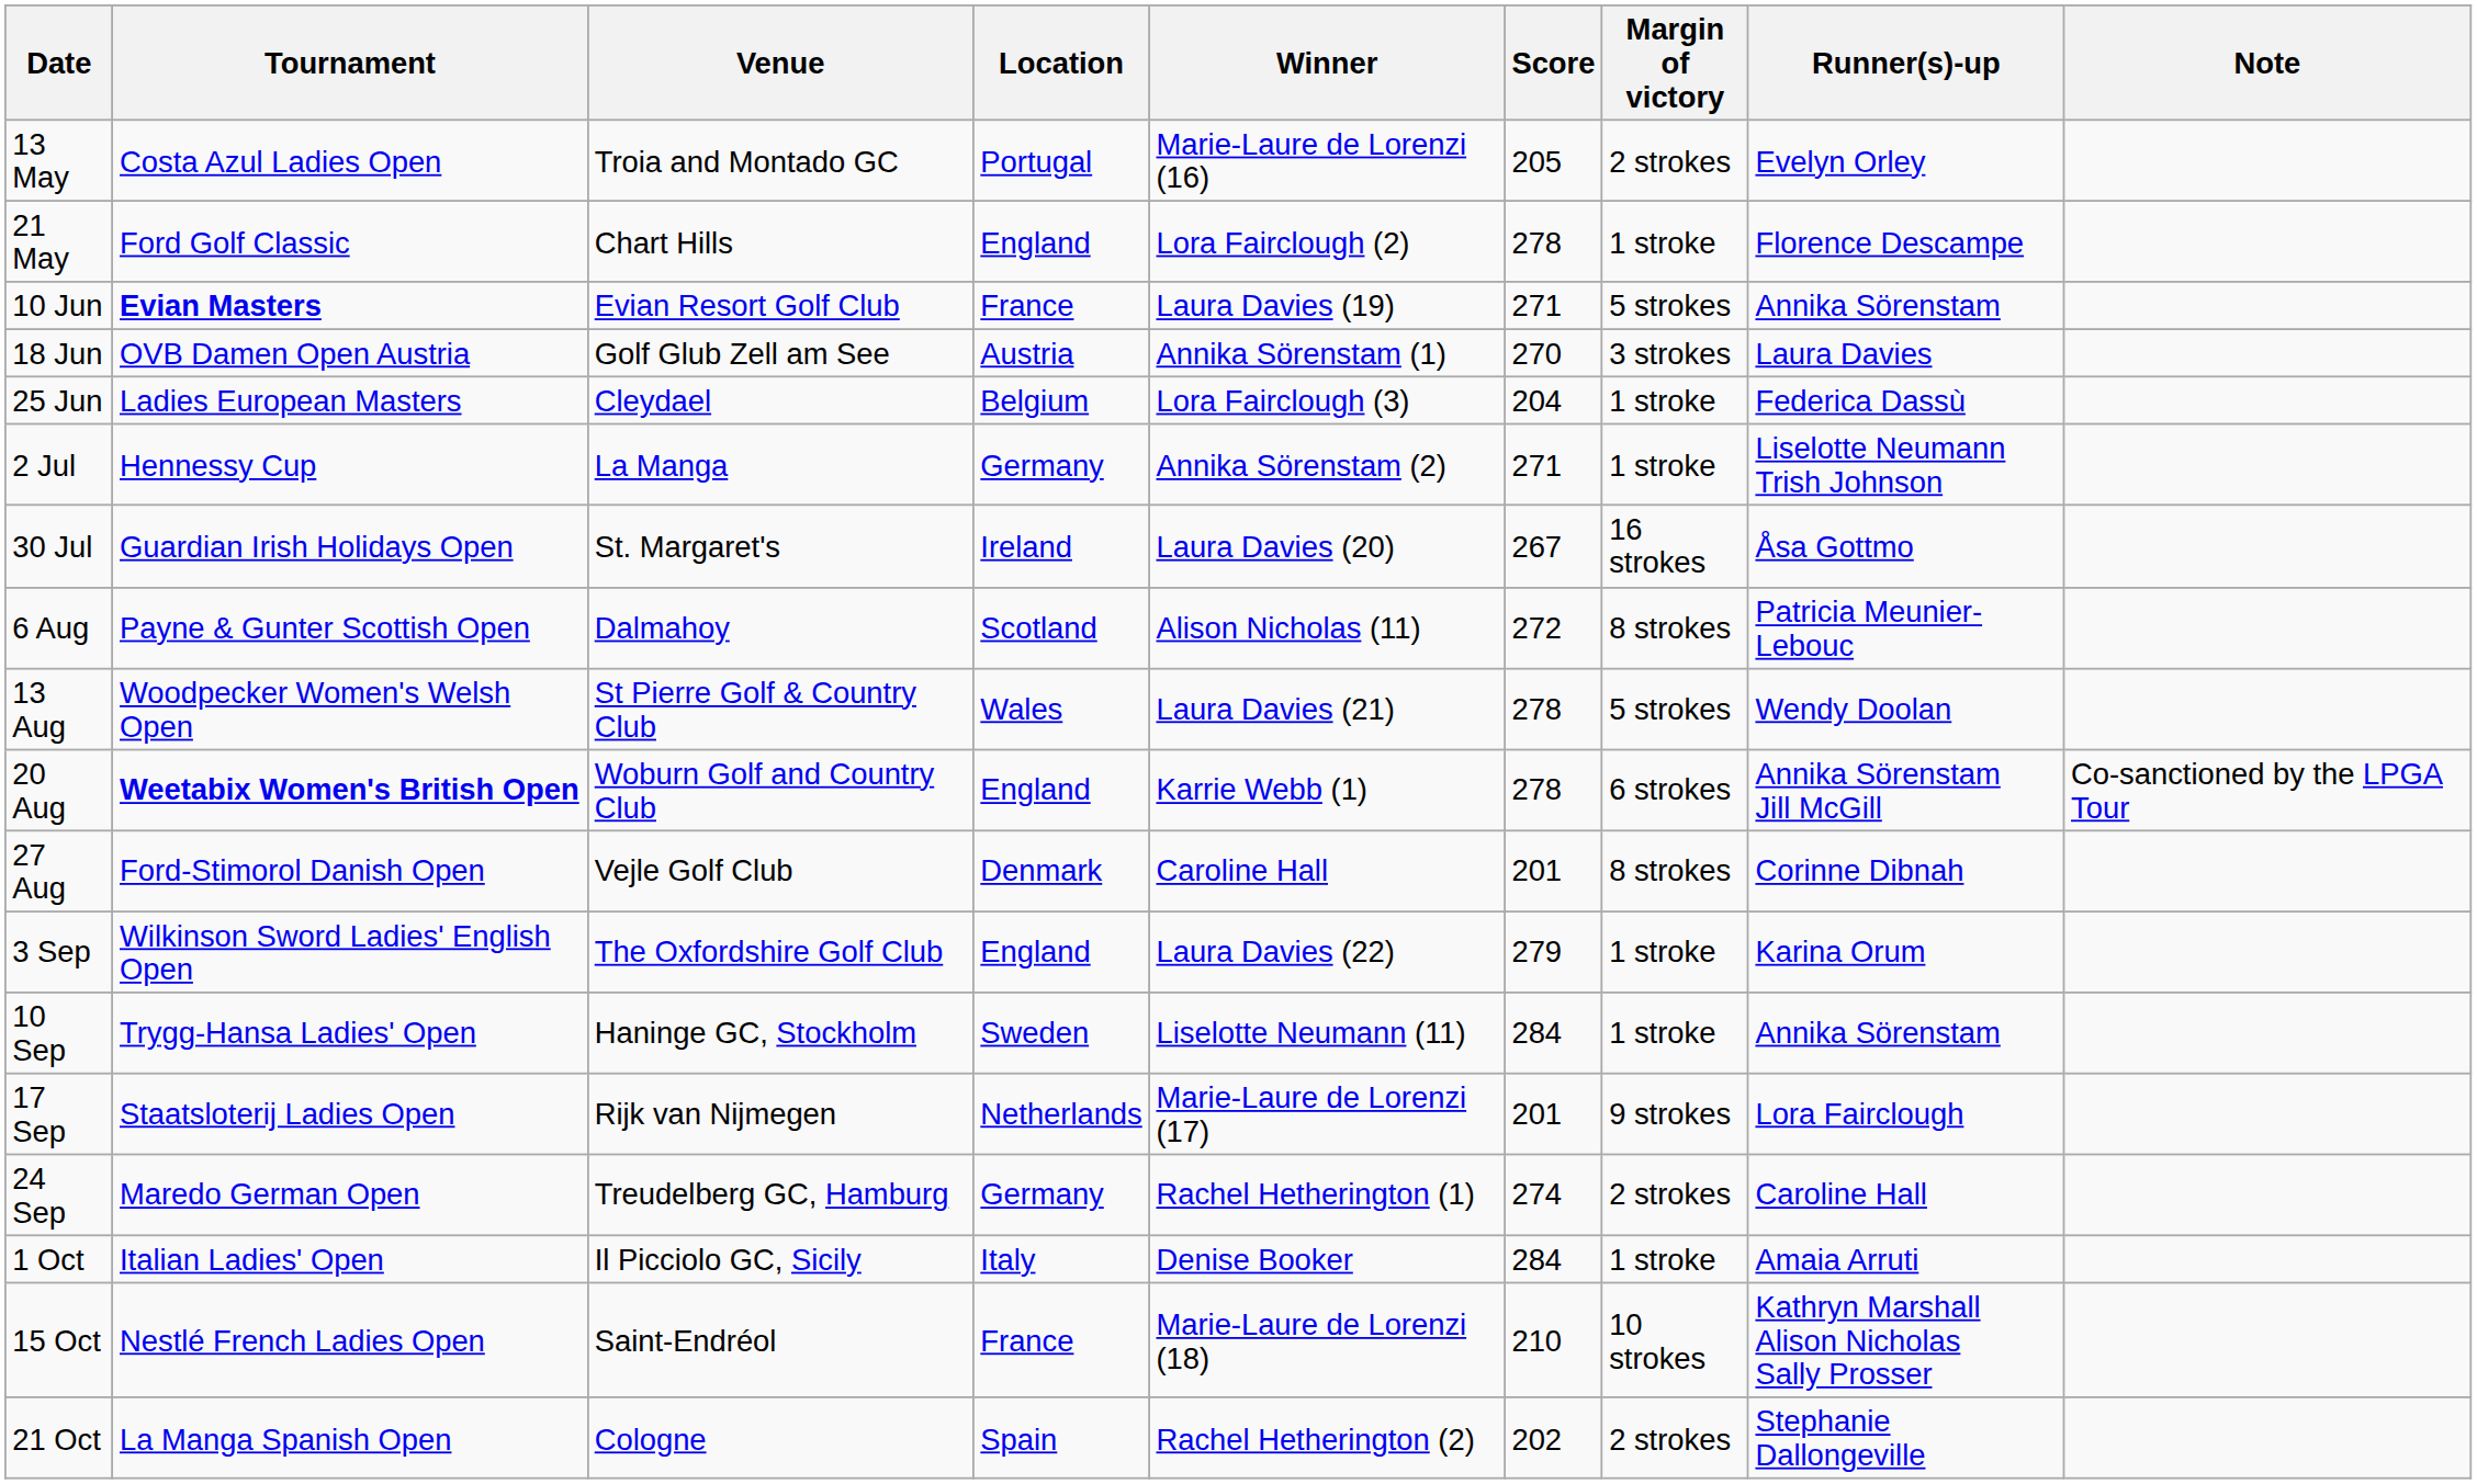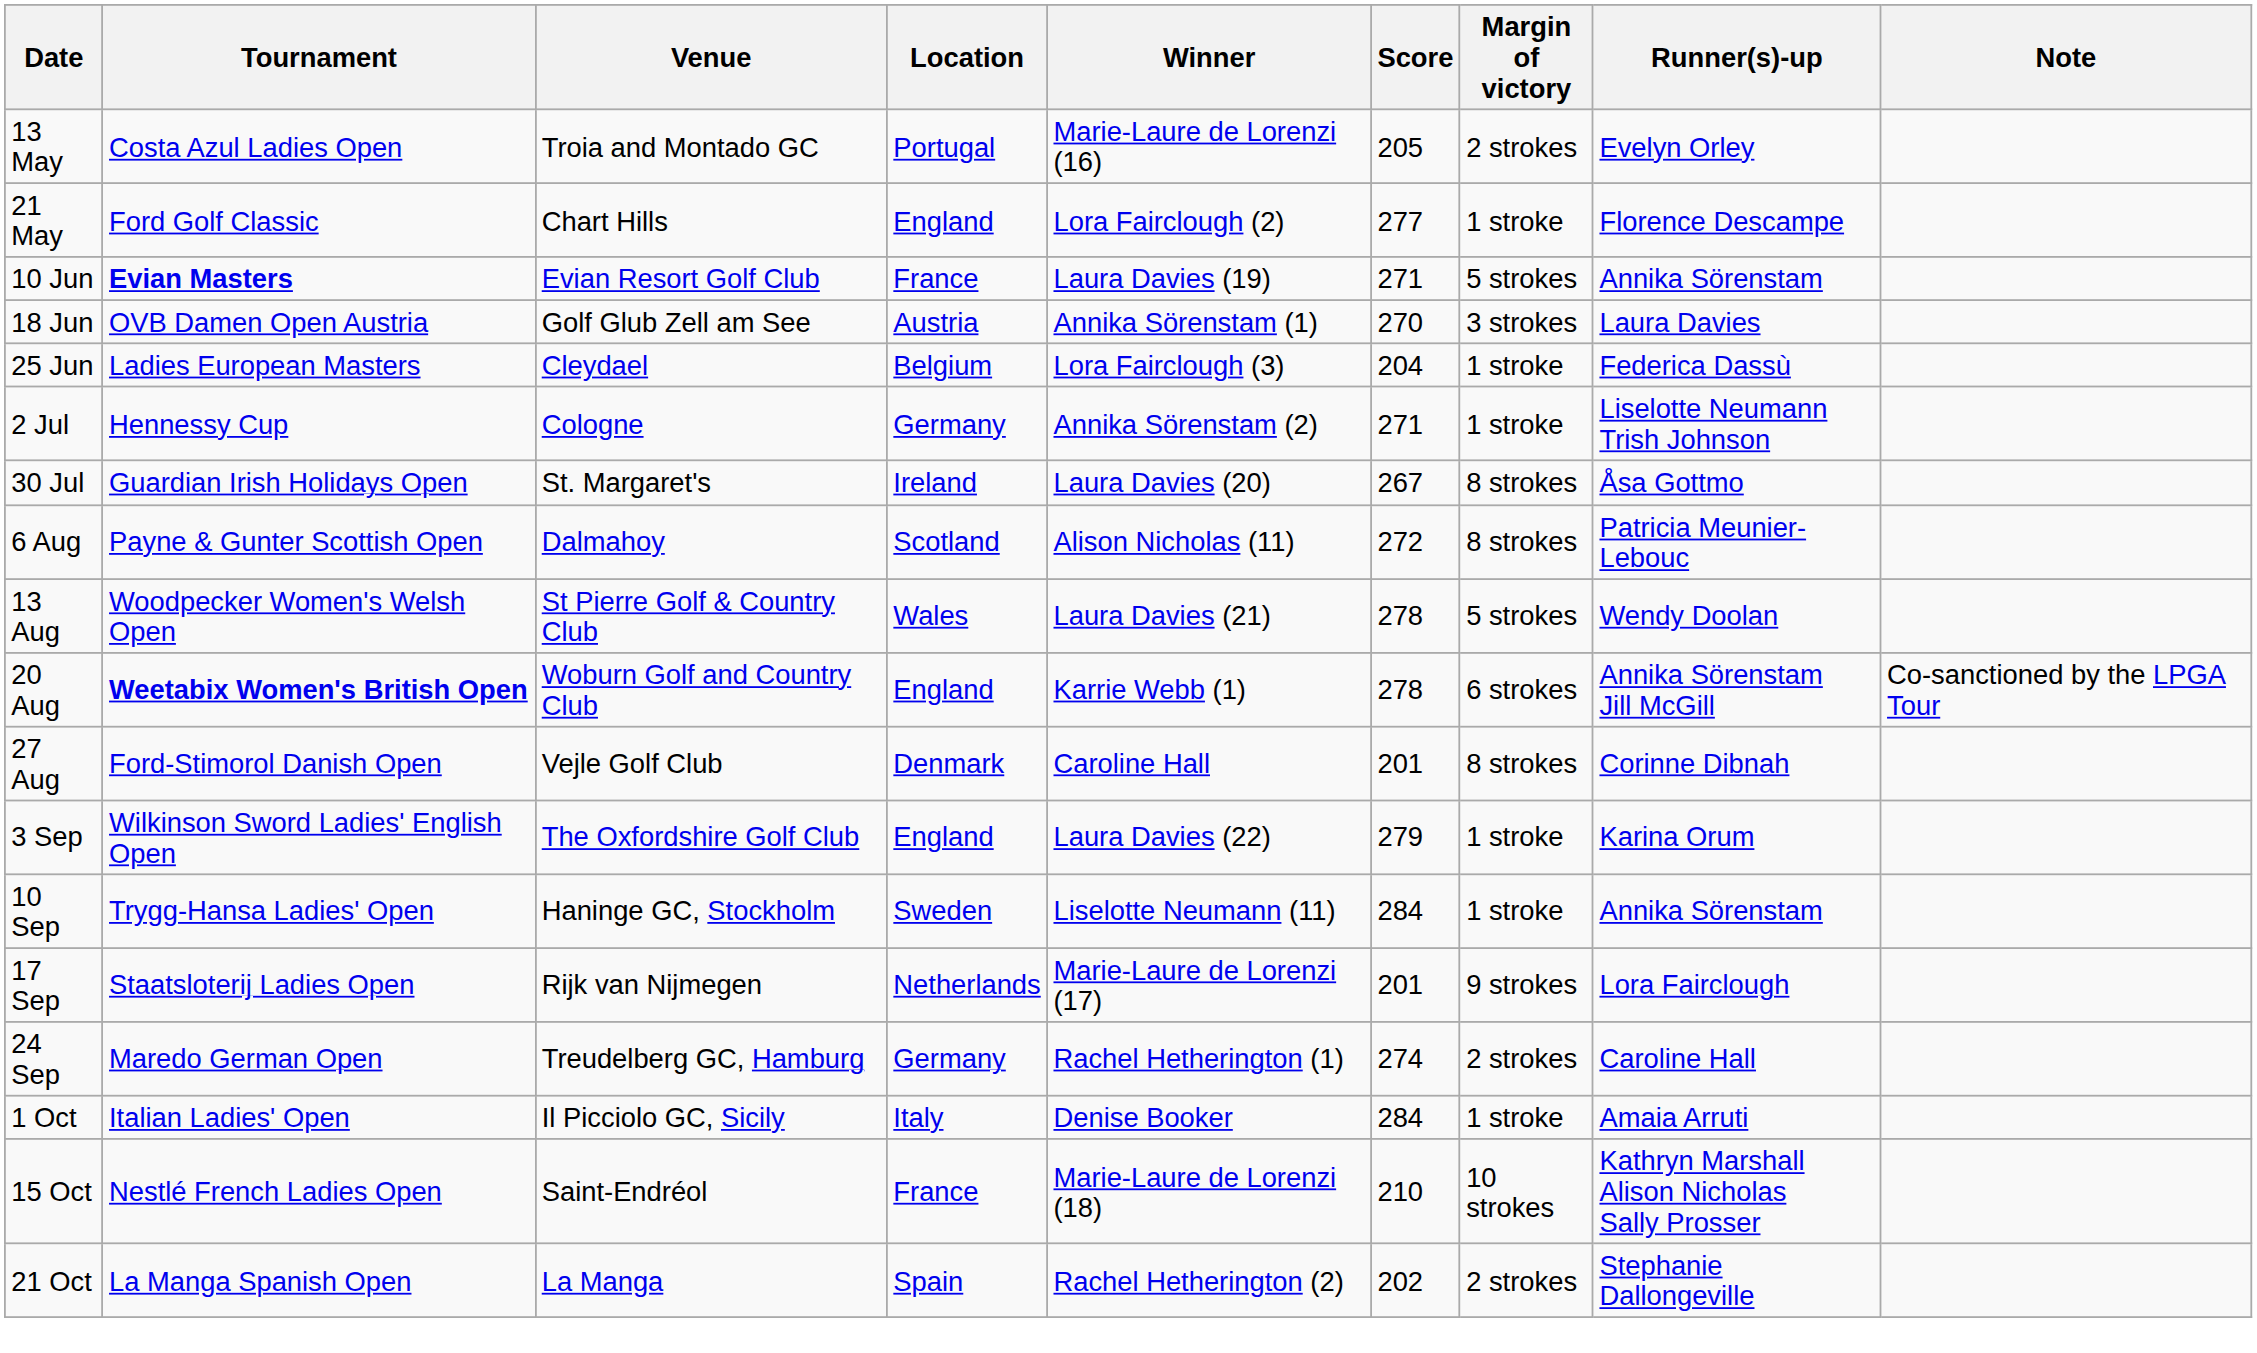 <table class="wikitable" style="font-size:95%">
 <tr>
 <th>Date</th>
 <th>Tournament</th>
 <th>Venue</th>
 <th>Location</th>
 <th>Winner</th>
 <th>Score</th>
 <th>Margin of<br>victory</th>
 <th>Runner(s)-up</th>
 <th>Note</th>
 </tr>
 <tr>
 <td>13 May</td>
 <td><a href='#'>Costa Azul Ladies Open</a></td>
 <td>Troia and Montado GC</td>
 <td><a href='#'>Portugal</a></td>
 <td> <a href='#'>Marie-Laure de Lorenzi</a> (16)</td>
 <td>205</td>
 <td>2 strokes</td>
 <td> <a href='#'>Evelyn Orley</a></td>
 <td></td>
 </tr>
 <tr>
 <td>21 May</td>
 <td><a href='#'>Ford Golf Classic</a></td>
 <td>Chart Hills</td>
 <td><a href='#'>England</a></td>
 <td> <a href='#'>Lora Fairclough</a> (2)</td>
-<td>278</td>
+<td>277</td>
 <td>1 stroke</td>
 <td> <a href='#'>Florence Descampe</a></td>
 <td></td>
 </tr>
 <tr>
 <td>10 Jun</td>
 <td><strong><a href='#'>Evian Masters</a></strong></td>
 <td><a href='#'>Evian Resort Golf Club</a></td>
 <td><a href='#'>France</a></td>
 <td> <a href='#'>Laura Davies</a> (19)</td>
 <td>271</td>
 <td>5 strokes</td>
 <td> <a href='#'>Annika Sörenstam</a></td>
 <td></td>
 </tr>
 <tr>
 <td>18 Jun</td>
 <td><a href='#'>OVB Damen Open Austria</a></td>
 <td>Golf Glub Zell am See</td>
 <td><a href='#'>Austria</a></td>
 <td> <a href='#'>Annika Sörenstam</a> (1)</td>
 <td>270</td>
 <td>3 strokes</td>
 <td> <a href='#'>Laura Davies</a></td>
 <td></td>
 </tr>
 <tr>
 <td>25 Jun</td>
 <td><a href='#'>Ladies European Masters</a></td>
 <td><a href='#'>Cleydael</a></td>
 <td><a href='#'>Belgium</a></td>
 <td> <a href='#'>Lora Fairclough</a> (3)</td>
 <td>204</td>
 <td>1 stroke</td>
 <td> <a href='#'>Federica Dassù</a></td>
 <td></td>
 </tr>
 <tr>
 <td>2 Jul</td>
 <td><a href='#'>Hennessy Cup</a></td>
-<td><a href='#'>La Manga</a></td>
+<td><a href='#'>Cologne</a></td>
 <td><a href='#'>Germany</a></td>
 <td> <a href='#'>Annika Sörenstam</a> (2)</td>
 <td>271</td>
 <td>1 stroke</td>
 <td> <a href='#'>Liselotte Neumann</a><br> <a href='#'>Trish Johnson</a></td>
 <td></td>
 </tr>
 <tr>
 <td>30 Jul</td>
 <td><a href='#'>Guardian Irish Holidays Open</a></td>
 <td>St. Margaret's</td>
 <td><a href='#'>Ireland</a></td>
 <td> <a href='#'>Laura Davies</a> (20)</td>
 <td>267</td>
-<td>16 strokes</td>
+<td>8 strokes</td>
 <td> <a href='#'>Åsa Gottmo</a></td>
 <td></td>
 </tr>
 <tr>
 <td>6 Aug</td>
 <td><a href='#'>Payne & Gunter Scottish Open</a></td>
 <td><a href='#'>Dalmahoy</a></td>
 <td><a href='#'>Scotland</a></td>
 <td> <a href='#'>Alison Nicholas</a> (11)</td>
 <td>272</td>
 <td>8 strokes</td>
 <td> <a href='#'>Patricia Meunier-Lebouc</a></td>
 <td></td>
 </tr>
 <tr>
 <td>13 Aug</td>
 <td><a href='#'>Woodpecker Women's Welsh Open</a></td>
 <td><a href='#'>St Pierre Golf & Country Club</a></td>
 <td><a href='#'>Wales</a></td>
 <td> <a href='#'>Laura Davies</a> (21)</td>
 <td>278</td>
 <td>5 strokes</td>
 <td> <a href='#'>Wendy Doolan</a></td>
 <td></td>
 </tr>
 <tr>
 <td>20 Aug</td>
 <td><strong><a href='#'>Weetabix Women's British Open</a></strong></td>
 <td><a href='#'>Woburn Golf and Country Club</a></td>
 <td><a href='#'>England</a></td>
 <td> <a href='#'>Karrie Webb</a> (1)</td>
 <td>278</td>
 <td>6 strokes</td>
 <td> <a href='#'>Annika Sörenstam</a><br> <a href='#'>Jill McGill</a></td>
 <td>Co-sanctioned by the <a href='#'>LPGA Tour</a></td>
 </tr>
 <tr>
 <td>27 Aug</td>
 <td><a href='#'>Ford-Stimorol Danish Open</a></td>
 <td>Vejle Golf Club</td>
 <td><a href='#'>Denmark</a></td>
 <td> <a href='#'>Caroline Hall</a></td>
 <td>201</td>
 <td>8 strokes</td>
 <td> <a href='#'>Corinne Dibnah</a></td>
 <td></td>
 </tr>
 <tr>
 <td>3 Sep</td>
 <td><a href='#'>Wilkinson Sword Ladies' English Open</a></td>
 <td><a href='#'>The Oxfordshire Golf Club</a></td>
 <td><a href='#'>England</a></td>
 <td> <a href='#'>Laura Davies</a> (22)</td>
 <td>279</td>
 <td>1 stroke</td>
 <td> <a href='#'>Karina Orum</a></td>
 <td></td>
 </tr>
 <tr>
 <td>10 Sep</td>
 <td><a href='#'>Trygg-Hansa Ladies' Open</a></td>
 <td>Haninge GC, <a href='#'>Stockholm</a></td>
 <td><a href='#'>Sweden</a></td>
 <td> <a href='#'>Liselotte Neumann</a> (11)</td>
 <td>284</td>
 <td>1 stroke</td>
 <td> <a href='#'>Annika Sörenstam</a></td>
 <td></td>
 </tr>
 <tr>
 <td>17 Sep</td>
 <td><a href='#'>Staatsloterij Ladies Open</a></td>
 <td>Rijk van Nijmegen</td>
 <td><a href='#'>Netherlands</a></td>
 <td> <a href='#'>Marie-Laure de Lorenzi</a> (17)</td>
 <td>201</td>
 <td>9 strokes</td>
 <td> <a href='#'>Lora Fairclough</a></td>
 <td></td>
 </tr>
 <tr>
 <td>24 Sep</td>
 <td><a href='#'>Maredo German Open</a></td>
 <td>Treudelberg GC, <a href='#'>Hamburg</a></td>
 <td><a href='#'>Germany</a></td>
 <td> <a href='#'>Rachel Hetherington</a> (1)</td>
 <td>274</td>
 <td>2 strokes</td>
 <td> <a href='#'>Caroline Hall</a></td>
 <td></td>
 </tr>
 <tr>
 <td>1 Oct</td>
 <td><a href='#'>Italian Ladies' Open</a></td>
 <td>Il Picciolo GC, <a href='#'>Sicily</a></td>
 <td><a href='#'>Italy</a></td>
 <td> <a href='#'>Denise Booker</a></td>
 <td>284</td>
 <td>1 stroke</td>
 <td> <a href='#'>Amaia Arruti</a></td>
 <td></td>
 </tr>
 <tr>
 <td>15 Oct</td>
 <td><a href='#'>Nestlé French Ladies Open</a></td>
 <td>Saint-Endréol</td>
 <td><a href='#'>France</a></td>
 <td> <a href='#'>Marie-Laure de Lorenzi</a> (18)</td>
 <td>210</td>
 <td>10 strokes</td>
 <td> <a href='#'>Kathryn Marshall</a><br> <a href='#'>Alison Nicholas</a><br>  <a href='#'>Sally Prosser</a></td>
 <td></td>
 </tr>
 <tr>
 <td>21 Oct</td>
 <td><a href='#'>La Manga Spanish Open</a></td>
-<td><a href='#'>Cologne</a></td>
+<td><a href='#'>La Manga</a></td>
 <td><a href='#'>Spain</a></td>
 <td> <a href='#'>Rachel Hetherington</a> (2)</td>
 <td>202</td>
 <td>2 strokes</td>
 <td> <a href='#'>Stephanie Dallongeville</a></td>
 <td></td>
 </tr>
 </table>
